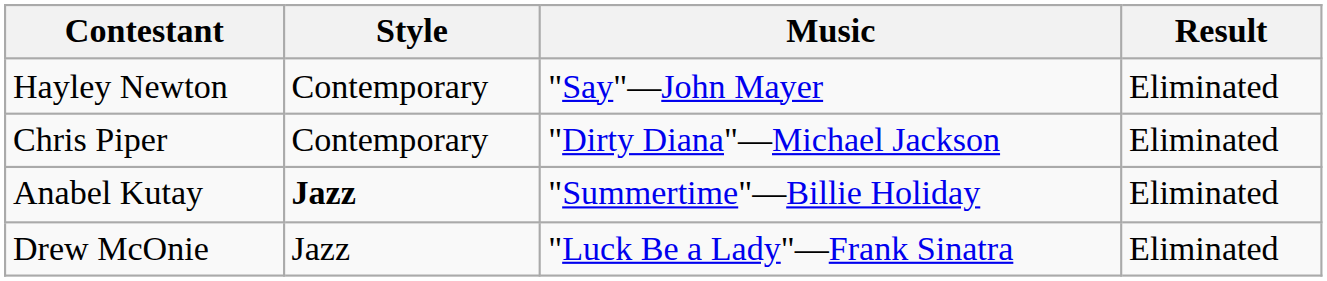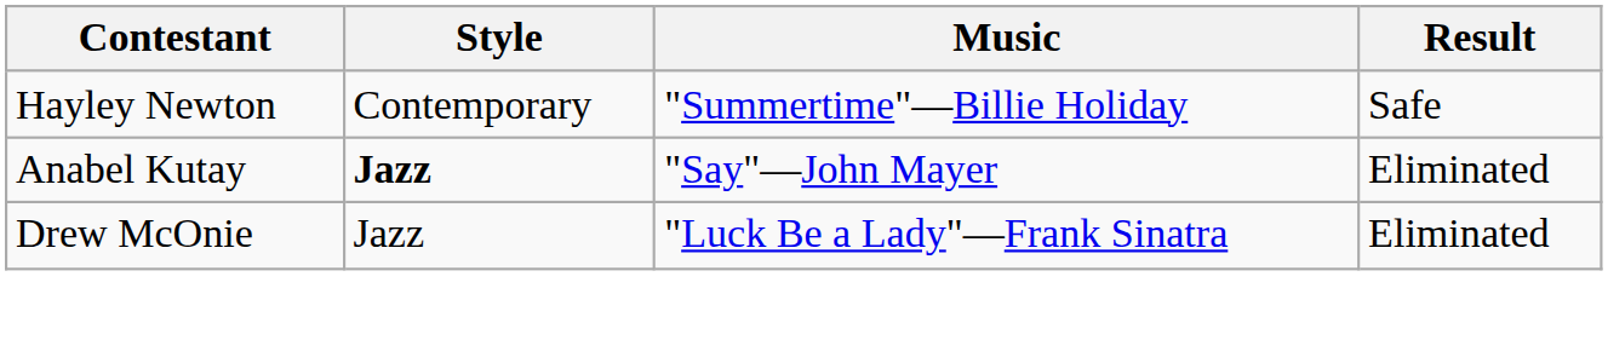 <table class="wikitable" style="width:70%;">
 <tr>
 <th>Contestant</th>
 <th>Style</th>
 <th>Music</th>
 <th>Result</th>
 </tr>
 <tr>
 <td>Hayley Newton</td>
 <td>Contemporary</td>
-<td>"<a href='#'>Say</a>"—<a href='#'>John Mayer</a></td>
-<td>Eliminated</td>
-</tr>
-<tr>
-<td>Chris Piper</td>
-<td>Contemporary</td>
-<td>"<a href='#'>Dirty Diana</a>"—<a href='#'>Michael Jackson</a></td>
-<td>Eliminated</td>
+<td>"<a href='#'>Summertime</a>"—<a href='#'>Billie Holiday</a></td>
+<td>Safe</td>
 </tr>
 <tr>
 <td>Anabel Kutay</td>
 <td><strong>Jazz</strong></td>
-<td>"<a href='#'>Summertime</a>"—<a href='#'>Billie Holiday</a></td>
+<td>"<a href='#'>Say</a>"—<a href='#'>John Mayer</a></td>
 <td>Eliminated</td>
 </tr>
 <tr>
 <td>Drew McOnie</td>
 <td>Jazz</td>
 <td>"<a href='#'>Luck Be a Lady</a>"—<a href='#'>Frank Sinatra</a></td>
 <td>Eliminated</td>
 </tr>
 </table>
